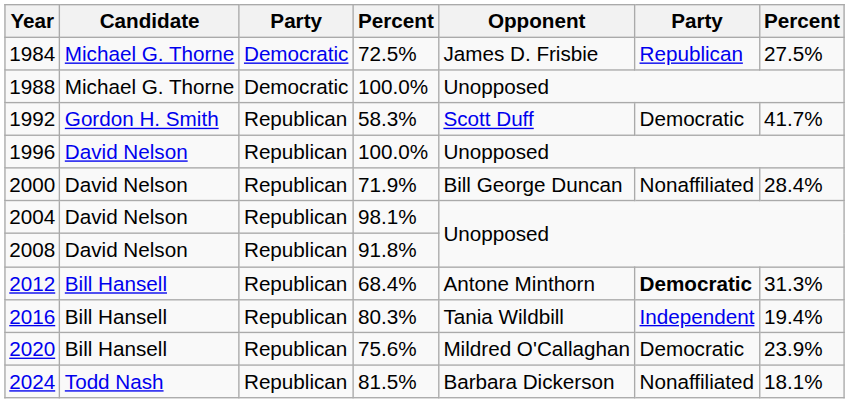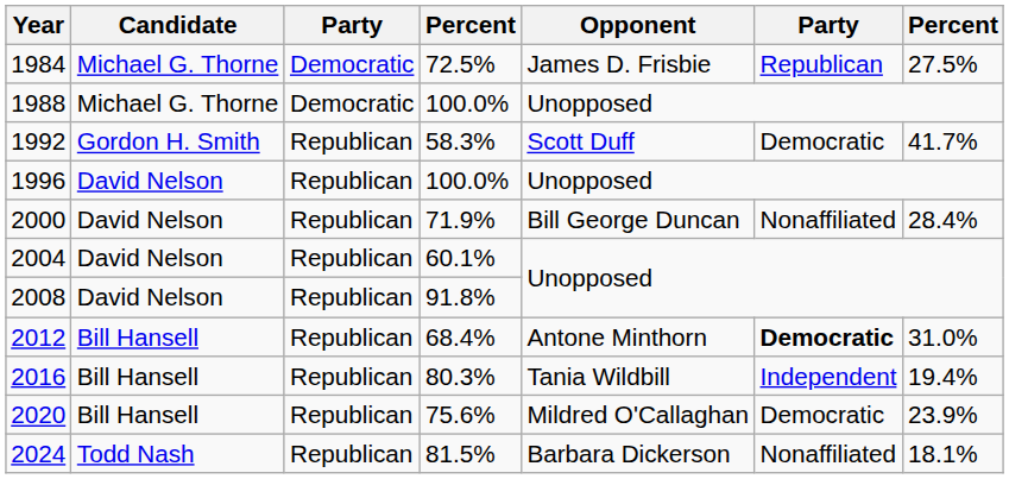 <table class="wikitable sortable" style="margin:0.5em auto; font-size:95%;">
 <tr>
 <th>Year</th>
 <th>Candidate</th>
 <th>Party</th>
 <th>Percent</th>
 <th>Opponent</th>
 <th>Party</th>
 <th>Percent</th>
 </tr>
 <tr>
 <td>1984</td>
 <td><a href='#'>Michael G. Thorne</a></td>
 <td><a href='#'>Democratic</a></td>
 <td>72.5%</td>
 <td>James D. Frisbie</td>
 <td><a href='#'>Republican</a></td>
 <td>27.5%</td>
 </tr>
 <tr>
 <td>1988</td>
 <td>Michael G. Thorne</td>
 <td>Democratic</td>
 <td>100.0%</td>
 <td colspan=3>Unopposed</td>
 </tr>
 <tr>
 <td>1992</td>
 <td><a href='#'>Gordon H. Smith</a></td>
 <td>Republican</td>
 <td>58.3%</td>
 <td><a href='#'>Scott Duff</a></td>
 <td>Democratic</td>
 <td>41.7%</td>
 </tr>
 <tr>
 <td>1996</td>
 <td><a href='#'>David Nelson</a></td>
 <td>Republican</td>
 <td>100.0%</td>
 <td colspan=3>Unopposed</td>
 </tr>
 <tr>
 <td>2000</td>
 <td>David Nelson</td>
 <td>Republican</td>
 <td>71.9%</td>
 <td>Bill George Duncan</td>
 <td>Nonaffiliated</td>
 <td>28.4%</td>
 </tr>
 <tr>
 <td>2004</td>
 <td>David Nelson</td>
 <td>Republican</td>
-<td>98.1%</td>
+<td>60.1%</td>
 <td colspan=3 rowspan=2>Unopposed</td>
 </tr>
 <tr>
 <td>2008</td>
 <td>David Nelson</td>
 <td>Republican</td>
 <td>91.8%</td>
 </tr>
 <tr>
 <td><a href='#'>2012</a></td>
 <td><a href='#'>Bill Hansell</a></td>
 <td>Republican</td>
 <td>68.4%</td>
 <td>Antone Minthorn</td>
 <td><strong>Democratic</strong></td>
-<td>31.3%</td>
+<td>31.0%</td>
 </tr>
 <tr>
 <td><a href='#'>2016</a></td>
 <td>Bill Hansell</td>
 <td>Republican</td>
 <td>80.3%</td>
 <td>Tania Wildbill</td>
 <td><a href='#'>Independent</a></td>
 <td>19.4%</td>
 </tr>
 <tr>
 <td><a href='#'>2020</a></td>
 <td>Bill Hansell</td>
 <td>Republican</td>
 <td>75.6%</td>
 <td>Mildred O'Callaghan</td>
 <td>Democratic</td>
 <td>23.9%</td>
 </tr>
 <tr>
 <td><a href='#'>2024</a></td>
 <td><a href='#'>Todd Nash</a></td>
 <td>Republican</td>
 <td>81.5%</td>
 <td>Barbara Dickerson</td>
 <td>Nonaffiliated</td>
 <td>18.1%</td>
 </tr>
 </table>
